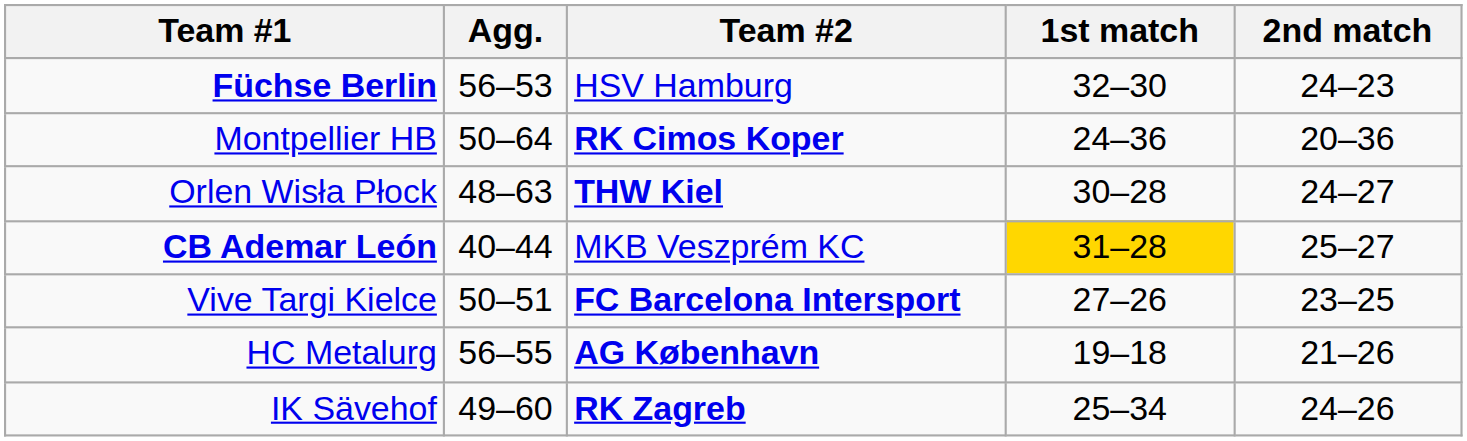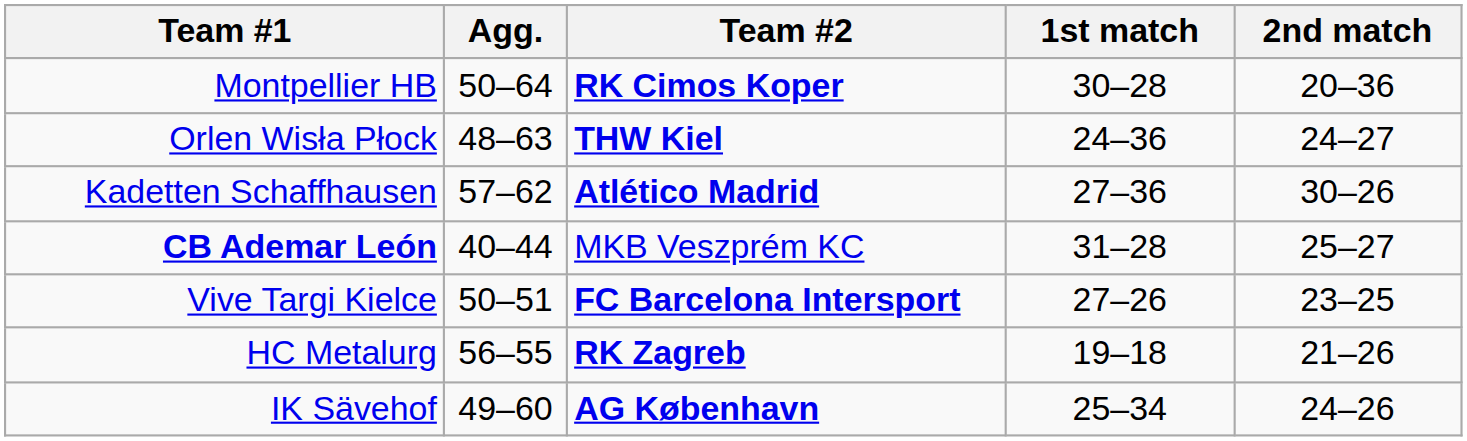 <table class=wikitable style="text-align:center">
 <tr>
 <th width=200>Team #1</th>
 <th width=50>Agg.</th>
 <th width=200>Team #2</th>
 <th width=100>1st match</th>
 <th width=100>2nd match</th>
 </tr>
 <tr>
-<td align=right><strong><a href='#'>Füchse Berlin</a></strong> </td>
-<td>56–53</td>
-<td align=left> <a href='#'>HSV Hamburg</a></td>
-<td>32–30</td>
-<td>24–23</td>
-</tr>
-<tr>
 <td align=right><a href='#'>Montpellier HB</a> </td>
 <td>50–64</td>
 <td align=left> <strong><a href='#'>RK Cimos Koper</a></strong></td>
-<td>24–36</td>
+<td>30–28</td>
 <td>20–36</td>
 </tr>
 <tr>
 <td align=right><a href='#'>Orlen Wisła Płock</a> </td>
 <td>48–63</td>
 <td align=left> <strong><a href='#'>THW Kiel</a></strong></td>
-<td>30–28</td>
+<td>24–36</td>
 <td>24–27</td>
+</tr>
+<tr>
+<td align=right><a href='#'>Kadetten Schaffhausen</a> </td>
+<td>57–62</td>
+<td align=left> <strong><a href='#'>Atlético Madrid</a></strong></td>
+<td>27–36</td>
+<td>30–26</td>
 </tr>
 <tr>
 <td align=right><strong><a href='#'>CB Ademar León</a></strong> </td>
 <td>40–44</td>
 <td align=left> <a href='#'>MKB Veszprém KC</a></td>
-<td style="background: gold;">31–28</td>
+<td>31–28</td>
 <td>25–27</td>
 </tr>
 <tr>
 <td align=right><a href='#'>Vive Targi Kielce</a> </td>
 <td>50–51</td>
 <td align=left> <strong><a href='#'>FC Barcelona Intersport</a></strong></td>
 <td>27–26</td>
 <td>23–25</td>
 </tr>
 <tr>
 <td align=right><a href='#'>HC Metalurg</a> </td>
 <td>56–55</td>
-<td align=left> <strong><a href='#'>AG København</a></strong></td>
+<td align=left> <strong><a href='#'>RK Zagreb</a></strong></td>
 <td>19–18</td>
 <td>21–26</td>
 </tr>
 <tr>
 <td align=right><a href='#'>IK Sävehof</a> </td>
 <td>49–60</td>
-<td align=left> <strong><a href='#'>RK Zagreb</a></strong></td>
+<td align=left> <strong><a href='#'>AG København</a></strong></td>
 <td>25–34</td>
 <td>24–26</td>
 </tr>
 </table>
